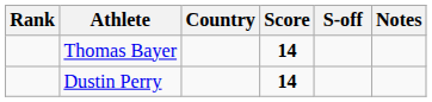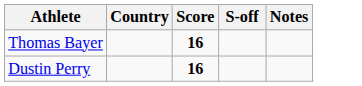 <table class="wikitable sortable" style="text-align:center">
 <tr>
-<th>Rank</th>
 <th>Athlete</th>
 <th>Country</th>
 <th>Score</th>
 <th width="40">S-off</th>
 <th class="unsortable">Notes</th>
 </tr>
 <tr>
-<td></td>
 <td align=left><a href='#'>Thomas Bayer</a></td>
 <td align=left></td>
-<td><strong>14</strong></td>
+<td><strong>16</strong></td>
 <td></td>
 <td></td>
 </tr>
 <tr>
-<td></td>
 <td align=left><a href='#'>Dustin Perry</a></td>
 <td align=left></td>
-<td><strong>14</strong></td>
+<td><strong>16</strong></td>
 <td></td>
 <td></td>
 </tr>
 </table>
